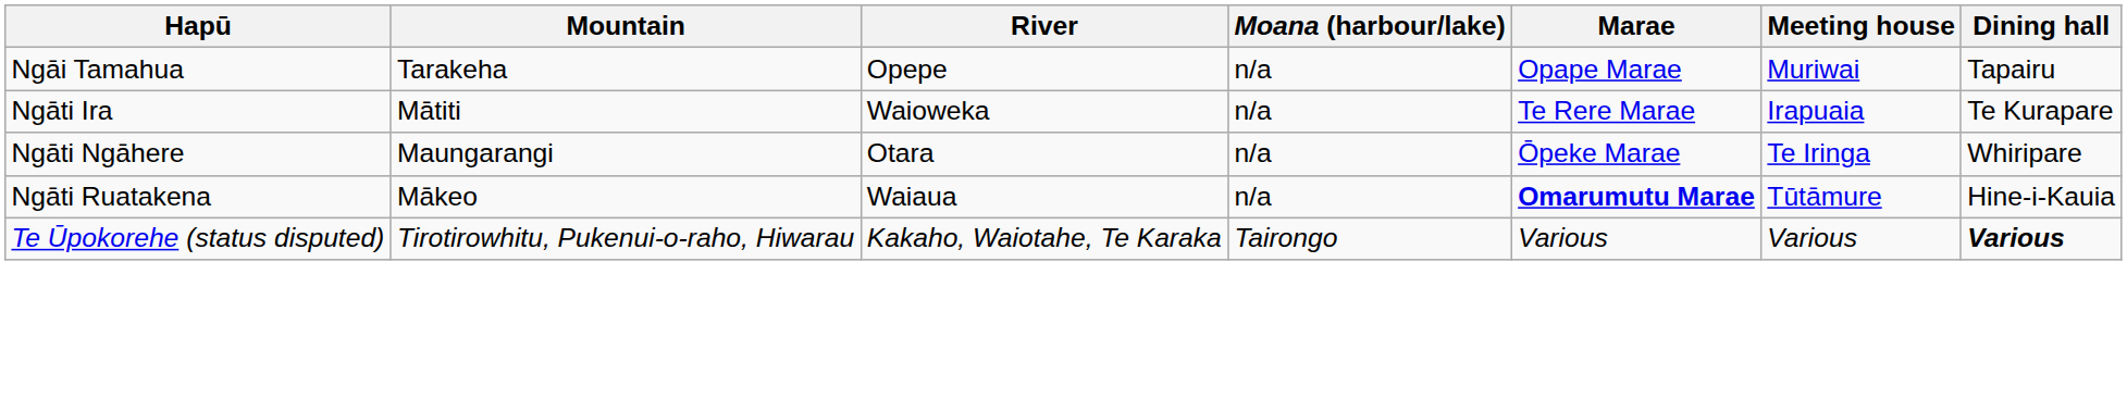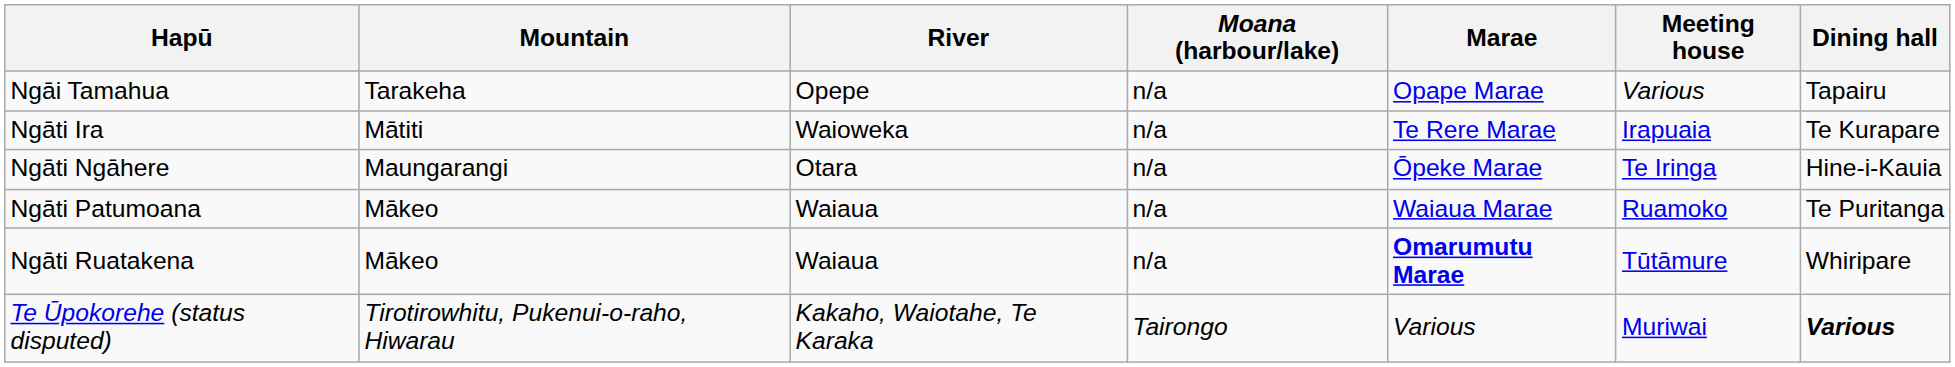 <table class="wikitable sortable" width="100%">
 <tr>
 <th>Hapū</th>
 <th>Mountain</th>
 <th>River</th>
 <th><em>Moana</em> (harbour/lake)</th>
 <th>Marae</th>
 <th>Meeting house</th>
 <th>Dining hall</th>
 </tr>
 <tr>
 <td>Ngāi Tamahua</td>
 <td>Tarakeha</td>
 <td>Opepe</td>
 <td>n/a</td>
 <td><a href='#'>Opape Marae</a></td>
-<td><a href='#'>Muriwai</a></td>
+<td><em>Various</em></td>
 <td>Tapairu</td>
 </tr>
 <tr>
 <td>Ngāti Ira</td>
 <td>Mātiti</td>
 <td>Waioweka</td>
 <td>n/a</td>
 <td><a href='#'>Te Rere Marae</a></td>
 <td><a href='#'>Irapuaia</a></td>
 <td>Te Kurapare</td>
 </tr>
 <tr>
 <td>Ngāti Ngāhere</td>
 <td>Maungarangi</td>
 <td>Otara</td>
 <td>n/a</td>
 <td><a href='#'>Ōpeke Marae</a></td>
 <td><a href='#'>Te Iringa</a></td>
-<td>Whiripare</td>
+<td>Hine-i-Kauia</td>
+</tr>
+<tr>
+<td>Ngāti Patumoana</td>
+<td>Mākeo</td>
+<td>Waiaua</td>
+<td>n/a</td>
+<td><a href='#'>Waiaua Marae</a></td>
+<td><a href='#'>Ruamoko</a></td>
+<td>Te Puritanga</td>
 </tr>
 <tr>
 <td>Ngāti Ruatakena</td>
 <td>Mākeo</td>
 <td>Waiaua</td>
 <td>n/a</td>
 <td><strong><a href='#'>Omarumutu Marae</a></strong></td>
 <td><a href='#'>Tūtāmure</a></td>
-<td>Hine-i-Kauia</td>
+<td>Whiripare</td>
 </tr>
 <tr>
 <td><em><a href='#'>Te Ūpokorehe</a> (status disputed)</em></td>
 <td><em>Tirotirowhitu, Pukenui-o-raho, Hiwarau</em></td>
 <td><em>Kakaho, Waiotahe, Te Karaka</em></td>
 <td><em>Tairongo</em></td>
 <td><em>Various</em></td>
-<td><em>Various</em></td>
+<td><a href='#'>Muriwai</a></td>
 <td><strong><em>Various</em></strong></td>
 </tr>
 </table>
